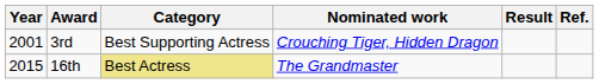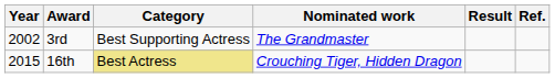 <table class="wikitable">
 <tr>
 <th>Year</th>
 <th>Award</th>
 <th>Category</th>
 <th>Nominated work</th>
 <th>Result</th>
 <th>Ref.</th>
 </tr>
 <tr>
-<td>2001</td>
+<td>2002</td>
 <td>3rd</td>
 <td>Best Supporting Actress</td>
-<td><em><a href='#'>Crouching Tiger, Hidden Dragon</a></em></td>
+<td><em><a href='#'>The Grandmaster</a></em></td>
 <td></td>
 <td></td>
 </tr>
 <tr>
 <td>2015</td>
 <td>16th</td>
 <td style="background: khaki;">Best Actress</td>
-<td><em><a href='#'>The Grandmaster</a></em></td>
+<td><em><a href='#'>Crouching Tiger, Hidden Dragon</a></em></td>
 <td></td>
 <td></td>
 </tr>
 </table>
